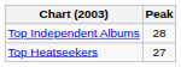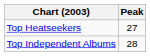 <table class="wikitable">
 <tr>
 <th>Chart (2003)</th>
 <th>Peak</th>
 </tr>
 <tr>
+<td><a href='#'>Top Heatseekers</a></td>
+<td align="center">27</td>
+</tr>
+<tr>
 <td><a href='#'>Top Independent Albums</a></td>
 <td align="center">28</td>
 </tr>
-<tr>
-<td><a href='#'>Top Heatseekers</a></td>
-<td align="center">27</td>
-</tr>
 </table>
